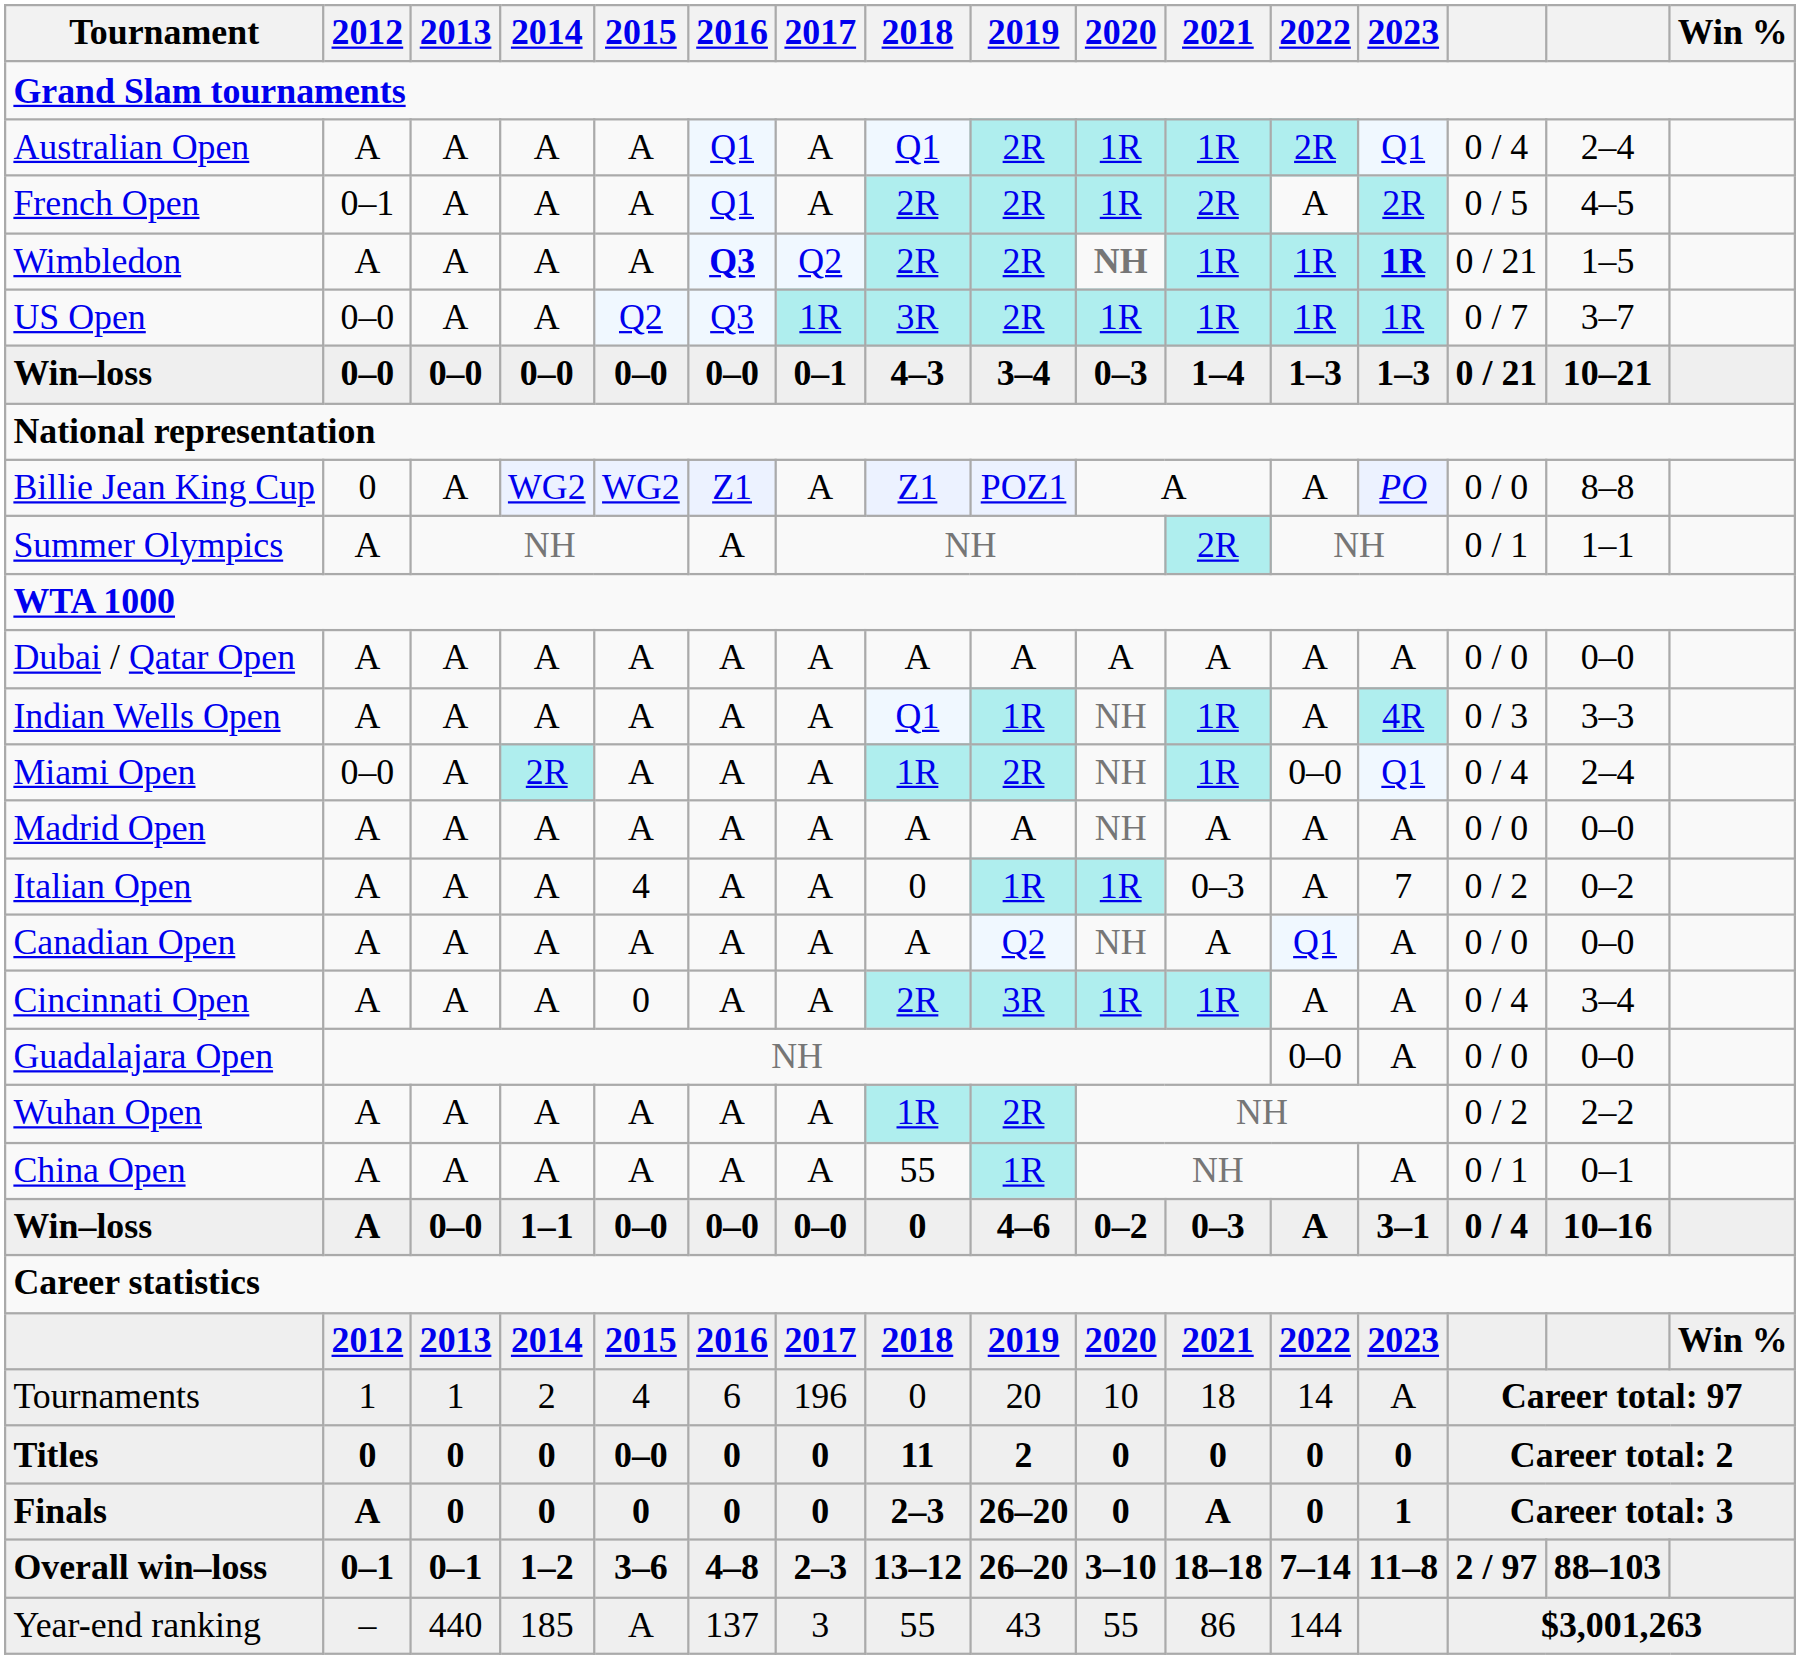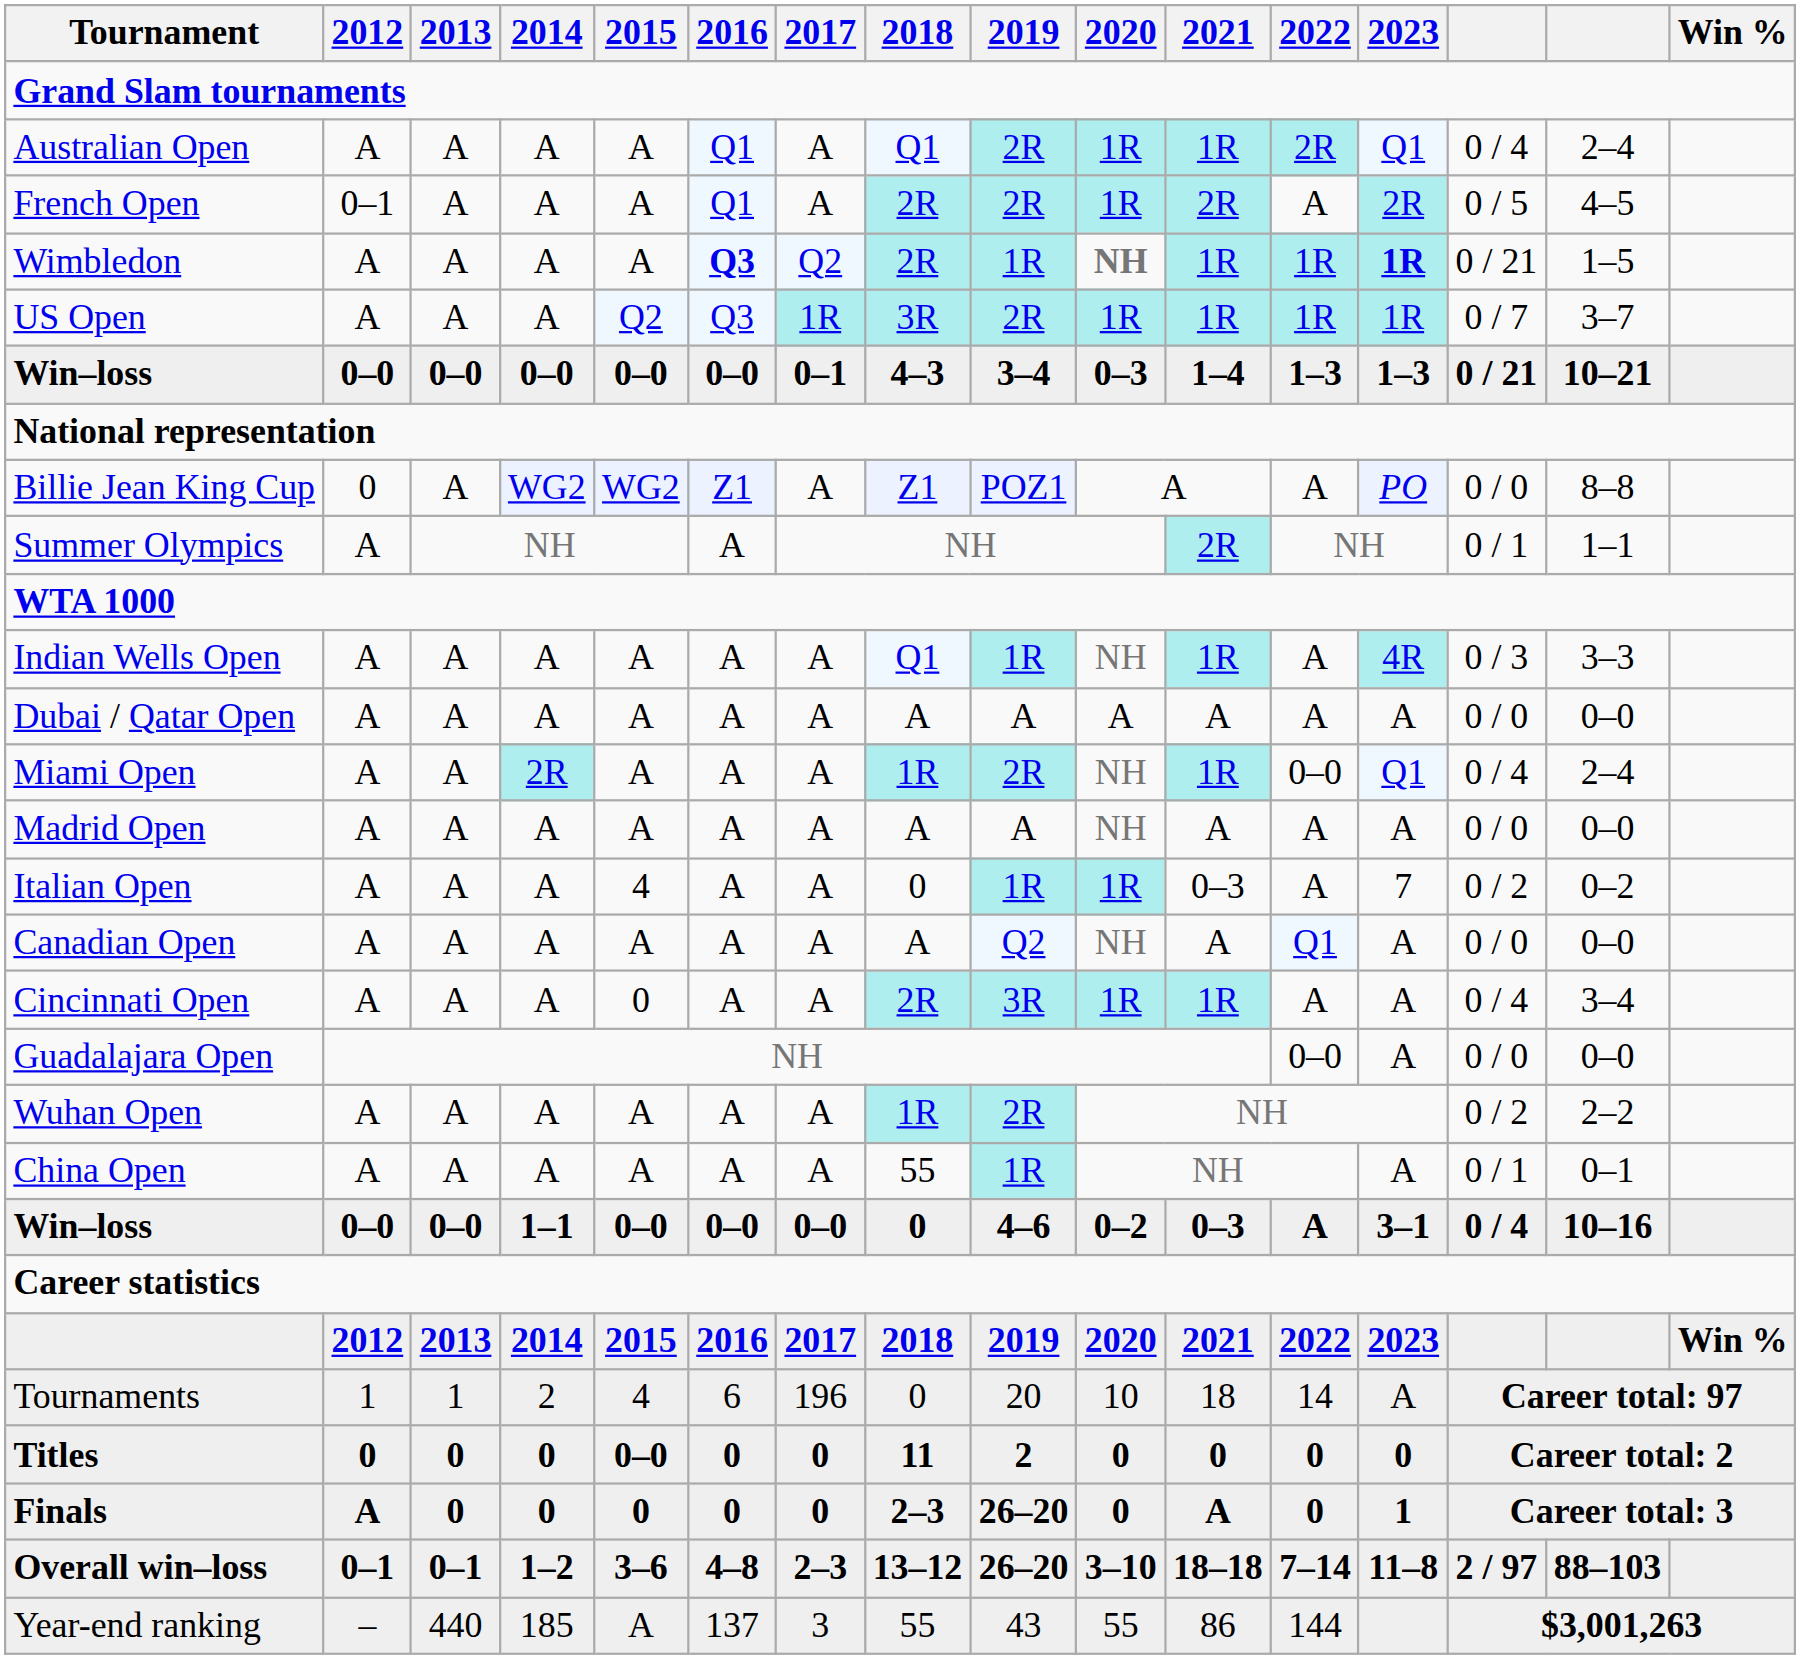 <table class=wikitable style=text-align:center>
 <tr>
 <th>Tournament</th>
 <th><a href='#'>2012</a></th>
 <th><a href='#'>2013</a></th>
 <th><a href='#'>2014</a></th>
 <th><a href='#'>2015</a></th>
 <th><a href='#'>2016</a></th>
 <th><a href='#'>2017</a></th>
 <th><a href='#'>2018</a></th>
 <th><a href='#'>2019</a></th>
 <th><a href='#'>2020</a></th>
 <th><a href='#'>2021</a></th>
 <th><a href='#'>2022</a></th>
 <th><a href='#'>2023</a></th>
 <th></th>
 <th></th>
 <th>Win %</th>
 </tr>
 <tr>
 <td colspan=16 style=text-align:left><strong><a href='#'>Grand Slam tournaments</a></strong></td>
 </tr>
 <tr>
 <td style=text-align:left><a href='#'>Australian Open</a></td>
 <td>A</td>
 <td>A</td>
 <td>A</td>
 <td>A</td>
 <td style=background:#f0f8ff><a href='#'>Q1</a></td>
 <td>A</td>
 <td style=background:#f0f8ff><a href='#'>Q1</a></td>
 <td style=background:#afeeee><a href='#'>2R</a></td>
 <td style=background:#afeeee><a href='#'>1R</a></td>
 <td style=background:#afeeee><a href='#'>1R</a></td>
 <td style=background:#afeeee><a href='#'>2R</a></td>
 <td style=background:#f0f8ff><a href='#'>Q1</a></td>
 <td>0 / 4</td>
 <td>2–4</td>
 <td></td>
 </tr>
 <tr>
 <td style=text-align:left><a href='#'>French Open</a></td>
 <td>0–1</td>
 <td>A</td>
 <td>A</td>
 <td>A</td>
 <td style=background:#f0f8ff><a href='#'>Q1</a></td>
 <td>A</td>
 <td style=background:#afeeee><a href='#'>2R</a></td>
 <td style=background:#afeeee><a href='#'>2R</a></td>
 <td style=background:#afeeee><a href='#'>1R</a></td>
 <td style=background:#afeeee><a href='#'>2R</a></td>
 <td>A</td>
 <td style=background:#afeeee><a href='#'>2R</a></td>
 <td>0 / 5</td>
 <td>4–5</td>
 <td></td>
 </tr>
 <tr>
 <td style=text-align:left><a href='#'>Wimbledon</a></td>
 <td>A</td>
 <td>A</td>
 <td>A</td>
 <td>A</td>
 <td style=background:#f0f8ff><strong><a href='#'>Q3</a></strong></td>
 <td style=background:#f0f8ff><a href='#'>Q2</a></td>
 <td style=background:#afeeee><a href='#'>2R</a></td>
-<td style=background:#afeeee><a href='#'>2R</a></td>
+<td style=background:#afeeee><a href='#'>1R</a></td>
 <td style=color:#767676><strong>NH</strong></td>
 <td style=background:#afeeee><a href='#'>1R</a></td>
 <td style=background:#afeeee><a href='#'>1R</a></td>
 <td style=background:#afeeee><strong><a href='#'>1R</a></strong></td>
 <td>0 / 21</td>
 <td>1–5</td>
 <td></td>
 </tr>
 <tr>
 <td style=text-align:left><a href='#'>US Open</a></td>
-<td>0–0</td>
+<td>A</td>
 <td>A</td>
 <td>A</td>
 <td style=background:#f0f8ff><a href='#'>Q2</a></td>
 <td style=background:#f0f8ff><a href='#'>Q3</a></td>
 <td style=background:#afeeee><a href='#'>1R</a></td>
 <td style=background:#afeeee><a href='#'>3R</a></td>
 <td style=background:#afeeee><a href='#'>2R</a></td>
 <td style=background:#afeeee><a href='#'>1R</a></td>
 <td style=background:#afeeee><a href='#'>1R</a></td>
 <td style=background:#afeeee><a href='#'>1R</a></td>
 <td style=background:#afeeee><a href='#'>1R</a></td>
 <td>0 / 7</td>
 <td>3–7</td>
 <td></td>
 </tr>
 <tr style=font-weight:bold;background:#efefef>
 <td style=text-align:left>Win–loss</td>
 <td>0–0</td>
 <td>0–0</td>
 <td>0–0</td>
 <td>0–0</td>
 <td>0–0</td>
 <td>0–1</td>
 <td>4–3</td>
 <td>3–4</td>
 <td>0–3</td>
 <td>1–4</td>
 <td>1–3</td>
 <td>1–3</td>
 <td>0 / 21</td>
 <td>10–21</td>
 <td></td>
 </tr>
 <tr>
 <td colspan=16 style=text-align:left><strong>National representation</strong></td>
 </tr>
 <tr>
 <td style=text-align:left><a href='#'>Billie Jean King Cup</a></td>
 <td>0</td>
 <td>A</td>
 <td style=background:#ecf2ff><a href='#'>WG2</a></td>
 <td style=background:#ecf2ff><a href='#'>WG2</a></td>
 <td style=background:#ecf2ff><a href='#'>Z1</a></td>
 <td>A</td>
 <td style=background:#ecf2ff><a href='#'>Z1</a></td>
 <td style=background:#ecf2ff><a href='#'>POZ1</a></td>
 <td colspan=2>A</td>
 <td>A</td>
 <td style=background:#ecf2ff><em><a href='#'>PO</a></em></td>
 <td>0 / 0</td>
 <td>8–8</td>
 <td></td>
 </tr>
 <tr>
 <td style=text-align:left><a href='#'>Summer Olympics</a></td>
 <td>A</td>
 <td colspan=3 style=color:#767676>NH</td>
 <td>A</td>
 <td colspan=4 style=color:#767676>NH</td>
 <td style=background:#afeeee><a href='#'>2R</a></td>
 <td colspan=2 style=color:#767676>NH</td>
 <td>0 / 1</td>
 <td>1–1</td>
 <td></td>
 </tr>
 <tr>
 <td colspan=16 style=text-align:left><strong><a href='#'>WTA 1000</a></strong></td>
 </tr>
 <tr>
+<td style=text-align:left><a href='#'>Indian Wells Open</a></td>
+<td>A</td>
+<td>A</td>
+<td>A</td>
+<td>A</td>
+<td>A</td>
+<td>A</td>
+<td style=background:#f0f8ff><a href='#'>Q1</a></td>
+<td style=background:#afeeee><a href='#'>1R</a></td>
+<td style=color:#767676>NH</td>
+<td style=background:#afeeee><a href='#'>1R</a></td>
+<td>A</td>
+<td style=background:#afeeee><a href='#'>4R</a></td>
+<td>0 / 3</td>
+<td>3–3</td>
+<td></td>
+</tr>
+<tr>
 <td style=text-align:left><a href='#'>Dubai</a> / <a href='#'>Qatar Open</a></td>
 <td>A</td>
 <td>A</td>
 <td>A</td>
 <td>A</td>
 <td>A</td>
 <td>A</td>
 <td>A</td>
 <td>A</td>
 <td>A</td>
 <td>A</td>
 <td>A</td>
 <td>A</td>
 <td>0 / 0</td>
 <td>0–0</td>
 <td></td>
 </tr>
 <tr>
-<td style=text-align:left><a href='#'>Indian Wells Open</a></td>
+<td style=text-align:left><a href='#'>Miami Open</a></td>
 <td>A</td>
-<td>A</td>
-<td>A</td>
-<td>A</td>
-<td>A</td>
-<td>A</td>
-<td style=background:#f0f8ff><a href='#'>Q1</a></td>
-<td style=background:#afeeee><a href='#'>1R</a></td>
-<td style=color:#767676>NH</td>
-<td style=background:#afeeee><a href='#'>1R</a></td>
-<td>A</td>
-<td style=background:#afeeee><a href='#'>4R</a></td>
-<td>0 / 3</td>
-<td>3–3</td>
-<td></td>
-</tr>
-<tr>
-<td style=text-align:left><a href='#'>Miami Open</a></td>
-<td>0–0</td>
 <td>A</td>
 <td style=background:#afeeee><a href='#'>2R</a></td>
 <td>A</td>
 <td>A</td>
 <td>A</td>
 <td style=background:#afeeee><a href='#'>1R</a></td>
 <td style=background:#afeeee><a href='#'>2R</a></td>
 <td style=color:#767676>NH</td>
 <td style=background:#afeeee><a href='#'>1R</a></td>
 <td>0–0</td>
 <td style=background:#f0f8ff><a href='#'>Q1</a></td>
 <td>0 / 4</td>
 <td>2–4</td>
 <td></td>
 </tr>
 <tr>
 <td style=text-align:left><a href='#'>Madrid Open</a></td>
 <td>A</td>
 <td>A</td>
 <td>A</td>
 <td>A</td>
 <td>A</td>
 <td>A</td>
 <td>A</td>
 <td>A</td>
 <td style=color:#767676>NH</td>
 <td>A</td>
 <td>A</td>
 <td>A</td>
 <td>0 / 0</td>
 <td>0–0</td>
 <td></td>
 </tr>
 <tr>
 <td style=text-align:left><a href='#'>Italian Open</a></td>
 <td>A</td>
 <td>A</td>
 <td>A</td>
 <td>4</td>
 <td>A</td>
 <td>A</td>
 <td>0</td>
 <td style=background:#afeeee><a href='#'>1R</a></td>
 <td style=background:#afeeee><a href='#'>1R</a></td>
 <td>0–3</td>
 <td>A</td>
 <td>7</td>
 <td>0 / 2</td>
 <td>0–2</td>
 <td></td>
 </tr>
 <tr>
 <td style=text-align:left><a href='#'>Canadian Open</a></td>
 <td>A</td>
 <td>A</td>
 <td>A</td>
 <td>A</td>
 <td>A</td>
 <td>A</td>
 <td>A</td>
 <td style=background:#f0f8ff><a href='#'>Q2</a></td>
 <td style=color:#767676>NH</td>
 <td>A</td>
 <td style=background:#f0f8ff><a href='#'>Q1</a></td>
 <td>A</td>
 <td>0 / 0</td>
 <td>0–0</td>
 <td></td>
 </tr>
 <tr>
 <td style=text-align:left><a href='#'>Cincinnati Open</a></td>
 <td>A</td>
 <td>A</td>
 <td>A</td>
 <td>0</td>
 <td>A</td>
 <td>A</td>
 <td style=background:#afeeee><a href='#'>2R</a></td>
 <td style=background:#afeeee><a href='#'>3R</a></td>
 <td style=background:#afeeee><a href='#'>1R</a></td>
 <td style=background:#afeeee><a href='#'>1R</a></td>
 <td>A</td>
 <td>A</td>
 <td>0 / 4</td>
 <td>3–4</td>
 <td></td>
 </tr>
 <tr>
 <td style=text-align:left><a href='#'>Guadalajara Open</a></td>
 <td colspan=10 style=color:#767676>NH</td>
 <td>0–0</td>
 <td>A</td>
 <td>0 / 0</td>
 <td>0–0</td>
 <td></td>
 </tr>
 <tr>
 <td style=text-align:left><a href='#'>Wuhan Open</a></td>
 <td>A</td>
 <td>A</td>
 <td>A</td>
 <td>A</td>
 <td>A</td>
 <td>A</td>
 <td style=background:#afeeee><a href='#'>1R</a></td>
 <td style=background:#afeeee><a href='#'>2R</a></td>
 <td colspan=4 style=color:#767676>NH</td>
 <td>0 / 2</td>
 <td>2–2</td>
 <td></td>
 </tr>
 <tr>
 <td style=text-align:left><a href='#'>China Open</a></td>
 <td>A</td>
 <td>A</td>
 <td>A</td>
 <td>A</td>
 <td>A</td>
 <td>A</td>
 <td>55</td>
 <td style=background:#afeeee><a href='#'>1R</a></td>
 <td colspan=3 style=color:#767676>NH</td>
 <td>A</td>
 <td>0 / 1</td>
 <td>0–1</td>
 <td></td>
 </tr>
 <tr style=font-weight:bold;background:#efefef>
 <td style=text-align:left>Win–loss</td>
-<td>A</td>
+<td>0–0</td>
 <td>0–0</td>
 <td>1–1</td>
 <td>0–0</td>
 <td>0–0</td>
 <td>0–0</td>
 <td>0</td>
 <td>4–6</td>
 <td>0–2</td>
 <td>0–3</td>
 <td>A</td>
 <td>3–1</td>
 <td>0 / 4</td>
 <td>10–16</td>
 <td></td>
 </tr>
 <tr>
 <td colspan=16 style=text-align:left><strong>Career statistics</strong></td>
 </tr>
 <tr style=font-weight:bold;background:#efefef>
 <td></td>
 <td><a href='#'>2012</a></td>
 <td><a href='#'>2013</a></td>
 <td><a href='#'>2014</a></td>
 <td><a href='#'>2015</a></td>
 <td><a href='#'>2016</a></td>
 <td><a href='#'>2017</a></td>
 <td><a href='#'>2018</a></td>
 <td><a href='#'>2019</a></td>
 <td><a href='#'>2020</a></td>
 <td><a href='#'>2021</a></td>
 <td><a href='#'>2022</a></td>
 <td><a href='#'>2023</a></td>
 <td></td>
 <td></td>
 <td>Win %</td>
 </tr>
 <tr style=background:#efefef>
 <td style=text-align:left>Tournaments</td>
 <td>1</td>
 <td>1</td>
 <td>2</td>
 <td>4</td>
 <td>6</td>
 <td>196</td>
 <td>0</td>
 <td>20</td>
 <td>10</td>
 <td>18</td>
 <td>14</td>
 <td>A</td>
 <td colspan=3><strong>Career total: 97</strong></td>
 </tr>
 <tr style=font-weight:bold;background:#efefef>
 <td style=text-align:left>Titles</td>
 <td>0</td>
 <td>0</td>
 <td>0</td>
 <td>0–0</td>
 <td>0</td>
 <td>0</td>
 <td>11</td>
 <td>2</td>
 <td>0</td>
 <td>0</td>
 <td>0</td>
 <td>0</td>
 <td colspan=3>Career total: 2</td>
 </tr>
 <tr style=font-weight:bold;background:#efefef>
 <td style=text-align:left>Finals</td>
 <td>A</td>
 <td>0</td>
 <td>0</td>
 <td>0</td>
 <td>0</td>
 <td>0</td>
 <td>2–3</td>
 <td>26–20</td>
 <td>0</td>
 <td>A</td>
 <td>0</td>
 <td>1</td>
 <td colspan=3>Career total: 3</td>
 </tr>
 <tr style=font-weight:bold;background:#efefef>
 <td style=text-align:left>Overall win–loss</td>
 <td>0–1</td>
 <td>0–1</td>
 <td>1–2</td>
 <td>3–6</td>
 <td>4–8</td>
 <td>2–3</td>
 <td>13–12</td>
 <td>26–20</td>
 <td>3–10</td>
 <td>18–18</td>
 <td>7–14</td>
 <td>11–8</td>
 <td>2 / 97</td>
 <td>88–103</td>
 <td></td>
 </tr>
 <tr style=background:#efefef>
 <td style=text-align:left>Year-end ranking</td>
 <td>–</td>
 <td>440</td>
 <td>185</td>
 <td>A</td>
 <td>137</td>
 <td>3</td>
 <td>55</td>
 <td>43</td>
 <td>55</td>
 <td>86</td>
 <td>144</td>
 <td></td>
 <td colspan=3><strong>$3,001,263</strong></td>
 </tr>
 </table>
